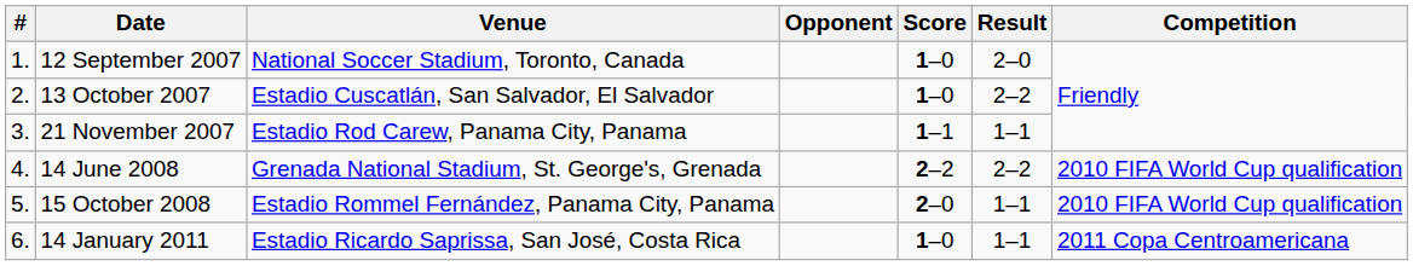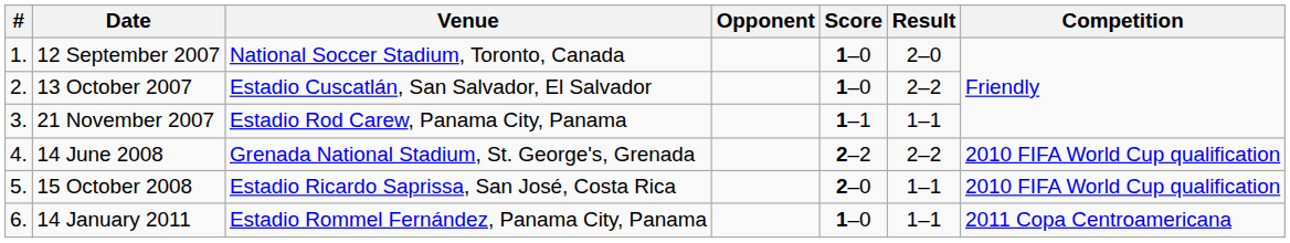 <table class="wikitable">
 <tr>
 <th>#</th>
 <th>Date</th>
 <th>Venue</th>
 <th>Opponent</th>
 <th>Score</th>
 <th>Result</th>
 <th>Competition</th>
 </tr>
 <tr>
 <td>1.</td>
 <td>12 September 2007</td>
 <td><a href='#'>National Soccer Stadium</a>, Toronto, Canada</td>
 <td align=left></td>
 <td align=center><strong>1</strong>–0</td>
 <td align=center>2–0</td>
 <td rowspan=3><a href='#'>Friendly</a></td>
 </tr>
 <tr>
 <td>2.</td>
 <td>13 October 2007</td>
 <td><a href='#'>Estadio Cuscatlán</a>, San Salvador, El Salvador</td>
 <td align=left></td>
 <td align=center><strong>1</strong>–0</td>
 <td align=center>2–2</td>
 </tr>
 <tr>
 <td>3.</td>
 <td>21 November 2007</td>
 <td><a href='#'>Estadio Rod Carew</a>, Panama City, Panama</td>
 <td align=left></td>
 <td align=center><strong>1</strong>–1</td>
 <td align=center>1–1</td>
 </tr>
 <tr>
 <td>4.</td>
 <td>14 June 2008</td>
 <td><a href='#'>Grenada National Stadium</a>, St. George's, Grenada</td>
 <td align=left></td>
 <td align=center><strong>2</strong>–2</td>
 <td align=center>2–2</td>
 <td><a href='#'>2010 FIFA World Cup qualification</a></td>
 </tr>
 <tr>
 <td>5.</td>
 <td>15 October 2008</td>
-<td><a href='#'>Estadio Rommel Fernández</a>, Panama City, Panama</td>
+<td><a href='#'>Estadio Ricardo Saprissa</a>, San José, Costa Rica</td>
 <td align=left></td>
 <td align=center><strong>2</strong>–0</td>
 <td align=center>1–1</td>
 <td><a href='#'>2010 FIFA World Cup qualification</a></td>
 </tr>
 <tr>
 <td>6.</td>
 <td>14 January 2011</td>
-<td><a href='#'>Estadio Ricardo Saprissa</a>, San José, Costa Rica</td>
+<td><a href='#'>Estadio Rommel Fernández</a>, Panama City, Panama</td>
 <td align=left></td>
 <td align=center><strong>1</strong>–0</td>
 <td align=center>1–1</td>
 <td><a href='#'>2011 Copa Centroamericana</a></td>
 </tr>
 </table>
